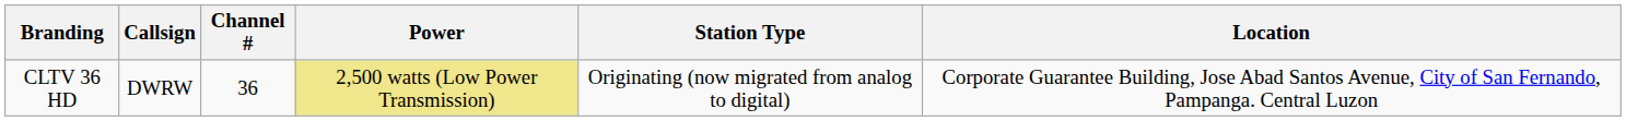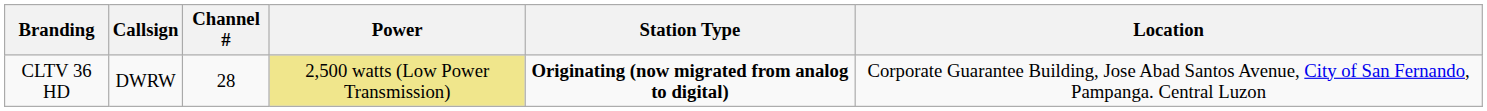 <table class="wikitable" style="width:100%; text-align:center;">
 <tr>
 <th>Branding</th>
 <th>Callsign</th>
 <th>Channel #</th>
 <th>Power</th>
 <th>Station Type</th>
 <th>Location</th>
 </tr>
 <tr>
 <td>CLTV 36 HD</td>
 <td>DWRW</td>
-<td>36</td>
+<td>28</td>
 <td style="background: khaki;">2,500 watts (Low Power Transmission)</td>
-<td>Originating (now migrated from analog to digital)</td>
+<td><strong>Originating (now migrated from analog to digital)</strong></td>
 <td>Corporate Guarantee Building, Jose Abad Santos Avenue, <a href='#'>City of San Fernando</a>, Pampanga. Central Luzon</td>
 </tr>
 </table>
